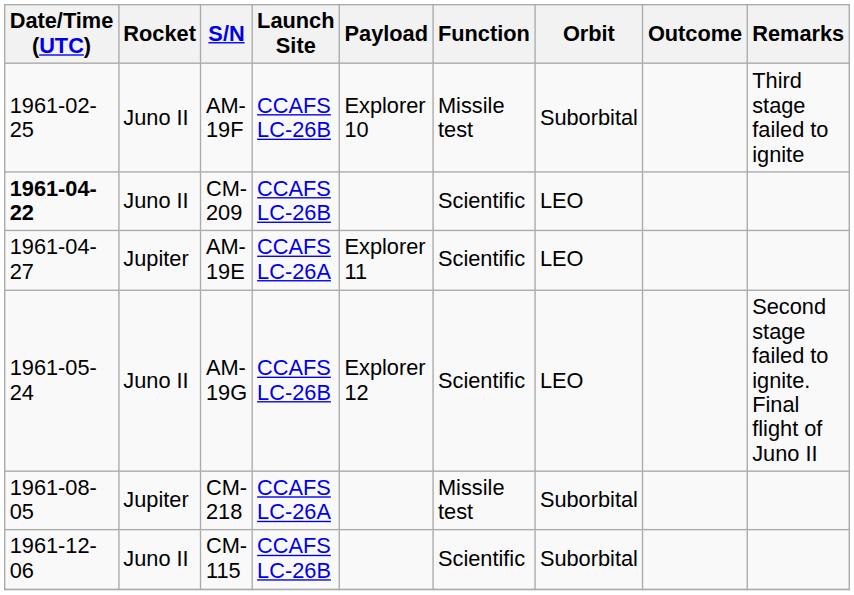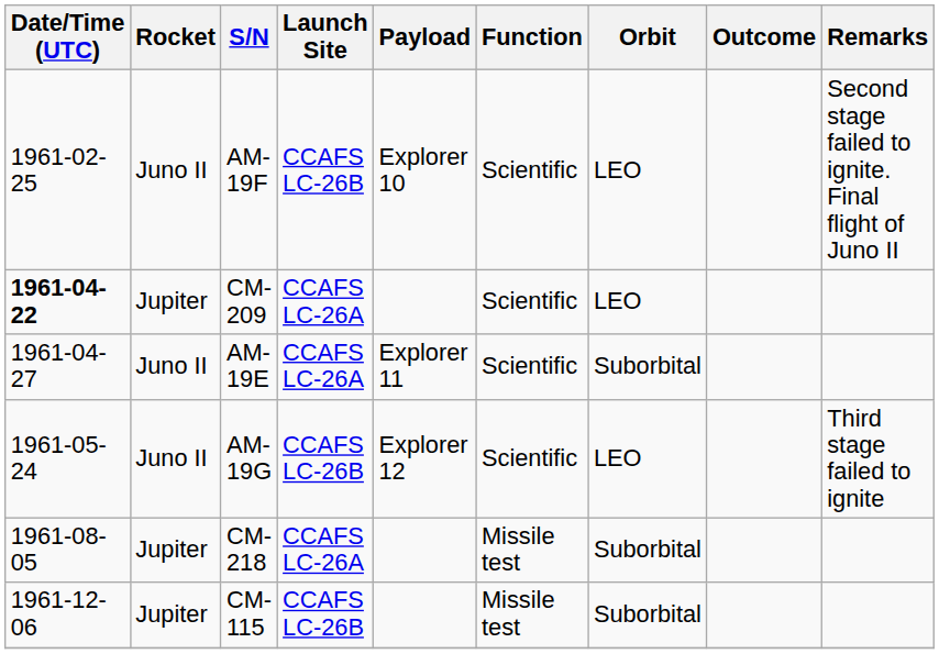 <table class="wikitable" style="margin: 1em 1em 1em 0">
 <tr>
 <th>Date/Time<br>(<a href='#'>UTC</a>)</th>
 <th>Rocket</th>
 <th><a href='#'>S/N</a></th>
 <th>Launch Site</th>
 <th>Payload</th>
 <th>Function</th>
 <th>Orbit</th>
 <th>Outcome</th>
 <th>Remarks</th>
 </tr>
 <tr>
 <td>1961-02-25</td>
 <td>Juno II</td>
 <td>AM-19F</td>
 <td><a href='#'>CCAFS</a> <a href='#'>LC-26B</a></td>
 <td>Explorer 10</td>
-<td>Missile test</td>
-<td>Suborbital</td>
+<td>Scientific</td>
+<td>LEO</td>
 <td></td>
-<td>Third stage failed to ignite</td>
+<td>Second stage failed to ignite. Final flight of Juno II</td>
 </tr>
 <tr>
 <td><strong>1961-04-22</strong></td>
-<td>Juno II</td>
+<td>Jupiter</td>
 <td>CM-209</td>
-<td><a href='#'>CCAFS</a> <a href='#'>LC-26B</a></td>
+<td><a href='#'>CCAFS</a> <a href='#'>LC-26A</a></td>
 <td></td>
 <td>Scientific</td>
 <td>LEO</td>
 <td></td>
 <td></td>
 </tr>
 <tr>
 <td>1961-04-27</td>
-<td>Jupiter</td>
+<td>Juno II</td>
 <td>AM-19E</td>
 <td><a href='#'>CCAFS</a> <a href='#'>LC-26A</a></td>
 <td>Explorer 11</td>
 <td>Scientific</td>
-<td>LEO</td>
+<td>Suborbital</td>
 <td></td>
 <td></td>
 </tr>
 <tr>
 <td>1961-05-24</td>
 <td>Juno II</td>
 <td>AM-19G</td>
 <td><a href='#'>CCAFS</a> <a href='#'>LC-26B</a></td>
 <td>Explorer 12</td>
 <td>Scientific</td>
 <td>LEO</td>
 <td></td>
-<td>Second stage failed to ignite. Final flight of Juno II</td>
+<td>Third stage failed to ignite</td>
 </tr>
 <tr>
 <td>1961-08-05</td>
 <td>Jupiter</td>
 <td>CM-218</td>
 <td><a href='#'>CCAFS</a> <a href='#'>LC-26A</a></td>
 <td></td>
 <td>Missile test</td>
 <td>Suborbital</td>
 <td></td>
 <td></td>
 </tr>
 <tr>
 <td>1961-12-06</td>
-<td>Juno II</td>
+<td>Jupiter</td>
 <td>CM-115</td>
 <td><a href='#'>CCAFS</a> <a href='#'>LC-26B</a></td>
 <td></td>
-<td>Scientific</td>
+<td>Missile test</td>
 <td>Suborbital</td>
 <td></td>
 <td></td>
 </tr>
 <tr>
 </tr>
 </table>
